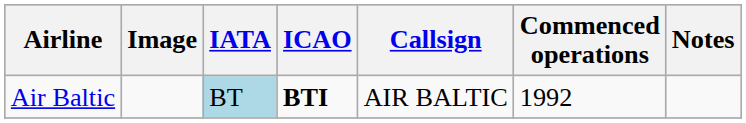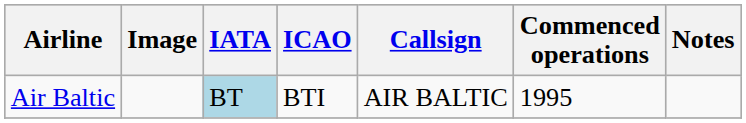 <table class="wikitable sortable">
 <tr valign="middle">
 <th>Airline</th>
 <th>Image</th>
 <th><a href='#'>IATA</a></th>
 <th><a href='#'>ICAO</a></th>
 <th><a href='#'>Callsign</a></th>
 <th>Commenced<br>operations</th>
 <th>Notes</th>
 </tr>
 <tr>
 <td><a href='#'>Air Baltic</a></td>
 <td></td>
 <td style="background: lightblue;">BT</td>
-<td><strong>BTI</strong></td>
+<td>BTI</td>
 <td>AIR BALTIC</td>
-<td>1992</td>
+<td>1995</td>
 <td></td>
 </tr>
 </table>
